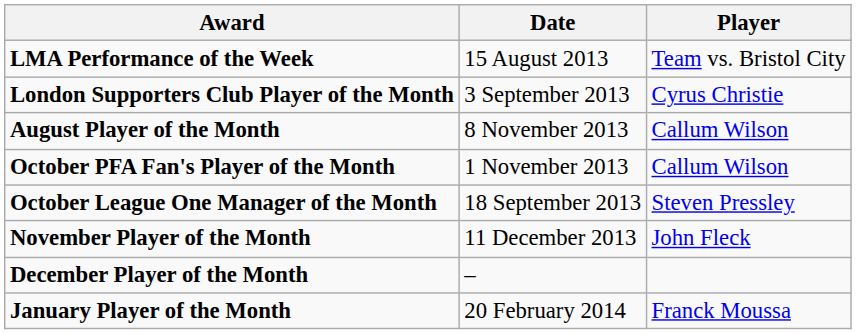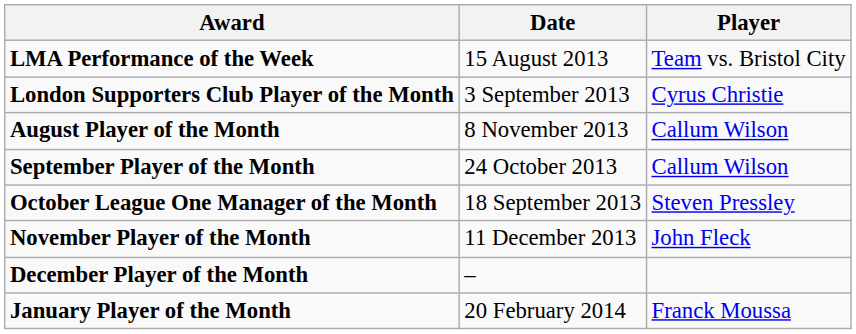 <table class="wikitable">
 <tr>
 <th>Award</th>
 <th>Date</th>
 <th>Player</th>
 </tr>
 <tr>
 <td><strong>LMA Performance of the Week</strong></td>
 <td>15 August 2013</td>
 <td><a href='#'>Team</a> vs. Bristol City</td>
 </tr>
 <tr>
 <td><strong>London Supporters Club Player of the Month</strong></td>
 <td>3 September 2013</td>
 <td> <a href='#'>Cyrus Christie</a></td>
 </tr>
 <tr>
 <td><strong>August Player of the Month</strong></td>
 <td>8 November 2013</td>
 <td> <a href='#'>Callum Wilson</a></td>
 </tr>
 <tr>
-<td><strong>October PFA Fan's Player of the Month</strong></td>
-<td>1 November 2013</td>
+<td><strong>September Player of the Month</strong></td>
+<td>24 October 2013</td>
 <td> <a href='#'>Callum Wilson</a></td>
 </tr>
 <tr>
 <td><strong>October League One Manager of the Month</strong></td>
 <td>18 September 2013</td>
 <td> <a href='#'>Steven Pressley</a></td>
 </tr>
 <tr>
 <td><strong>November Player of the Month</strong></td>
 <td>11 December 2013</td>
 <td> <a href='#'>John Fleck</a></td>
 </tr>
 <tr>
 <td><strong>December Player of the Month</strong></td>
 <td>–</td>
 <td></td>
 </tr>
 <tr>
 <td><strong>January Player of the Month</strong></td>
 <td>20 February 2014</td>
 <td> <a href='#'>Franck Moussa</a></td>
 </tr>
 </table>
